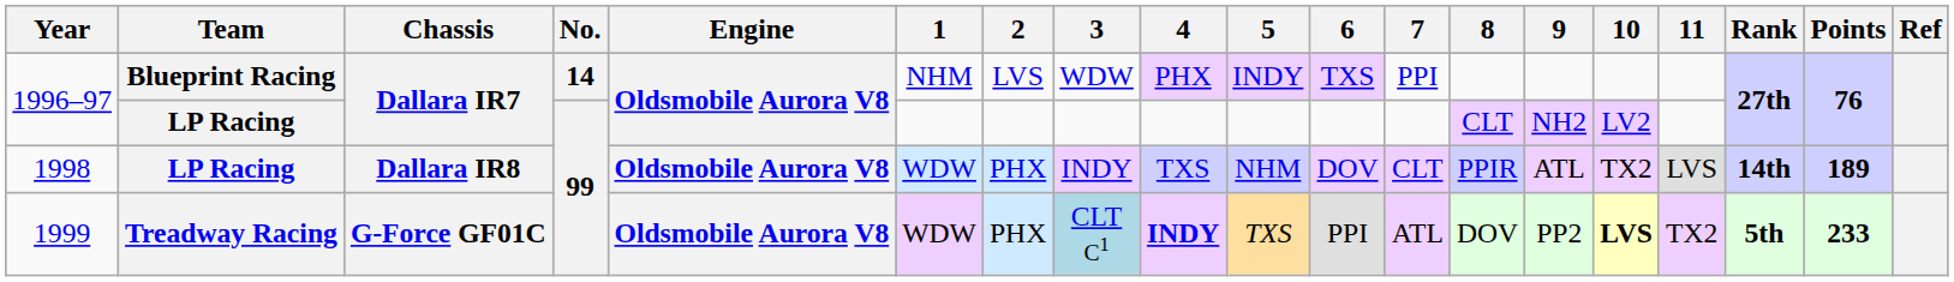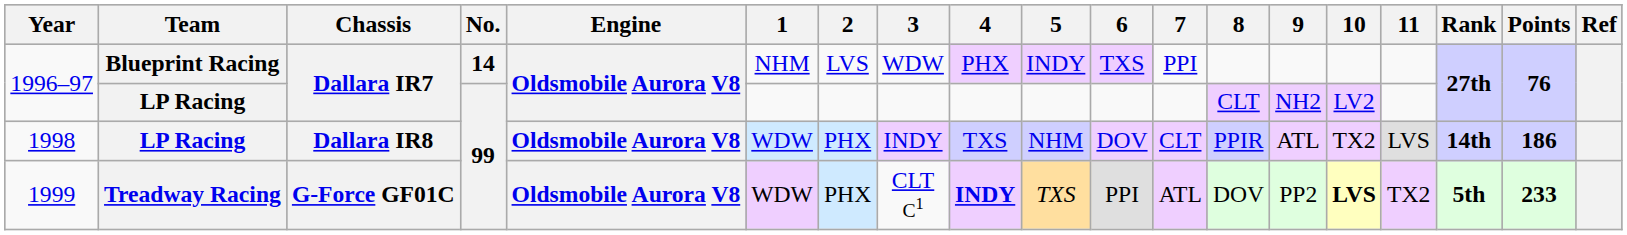 <table class="wikitable" style="text-align:center; font-size:90%">
 <tr>
 <th>Year</th>
 <th>Team</th>
 <th>Chassis</th>
 <th>No.</th>
 <th>Engine</th>
 <th>1</th>
 <th>2</th>
 <th>3</th>
 <th>4</th>
 <th>5</th>
 <th>6</th>
 <th>7</th>
 <th>8</th>
 <th>9</th>
 <th>10</th>
 <th>11</th>
 <th>Rank</th>
 <th>Points</th>
 <th>Ref</th>
 </tr>
 <tr>
 <td rowspan=2><a href='#'>1996–97</a></td>
 <th>Blueprint Racing</th>
 <th rowspan=2><a href='#'>Dallara</a> IR7</th>
 <th>14</th>
 <th rowspan=2><a href='#'>Oldsmobile</a> <a href='#'>Aurora</a> <a href='#'>V8</a></th>
 <td><a href='#'>NHM</a></td>
 <td><a href='#'>LVS</a></td>
 <td><a href='#'>WDW</a></td>
 <td style="background:#EFCFFF;"><a href='#'>PHX</a><br></td>
 <td style="background:#EFCFFF;"><a href='#'>INDY</a><br></td>
 <td style="background:#EFCFFF;"><a href='#'>TXS</a><br></td>
 <td><a href='#'>PPI</a></td>
 <td></td>
 <td></td>
 <td></td>
 <td></td>
 <td rowspan=2 style="background:#CFCFFF;"><strong>27th</strong></td>
 <td rowspan=2 style="background:#CFCFFF;"><strong>76</strong></td>
 <th rowspan=2></th>
 </tr>
 <tr>
 <th>LP Racing</th>
 <th rowspan=3>99</th>
 <td></td>
 <td></td>
 <td></td>
 <td></td>
 <td></td>
 <td></td>
 <td></td>
 <td style="background:#EFCFFF;"><a href='#'>CLT</a><br></td>
 <td style="background:#EFCFFF;"><a href='#'>NH2</a><br></td>
 <td style="background:#EFCFFF;"><a href='#'>LV2</a><br></td>
 <td></td>
 </tr>
 <tr>
 <td><a href='#'>1998</a></td>
 <th><a href='#'>LP Racing</a></th>
 <th><a href='#'>Dallara</a> IR8</th>
 <th><a href='#'>Oldsmobile</a> <a href='#'>Aurora</a> <a href='#'>V8</a></th>
 <td style="background:#CFEAFF;"><a href='#'>WDW</a><br></td>
 <td style="background:#CFEAFF;"><a href='#'>PHX</a><br></td>
 <td style="background:#EFCFFF;"><a href='#'>INDY</a><br></td>
 <td style="background:#CFCFFF;"><a href='#'>TXS</a><br></td>
 <td style="background:#CFCFFF;"><a href='#'>NHM</a><br></td>
 <td style="background:#EFCFFF;"><a href='#'>DOV</a><br></td>
 <td style="background:#EFCFFF;"><a href='#'>CLT</a><br></td>
 <td style="background:#CFCFFF;"><a href='#'>PPIR</a><br></td>
 <td style="background:#EFCFFF;">ATL<br></td>
 <td style="background:#EFCFFF;">TX2<br></td>
 <td style="background:#DFDFDF;">LVS<br></td>
 <td style="background:#CFCFFF;"><strong>14th</strong></td>
-<td style="background:#CFCFFF;"><strong>189</strong></td>
+<td style="background:#CFCFFF;"><strong>186</strong></td>
 <th></th>
 </tr>
 <tr>
 <td><a href='#'>1999</a></td>
 <th><a href='#'>Treadway Racing</a></th>
 <th><a href='#'>G-Force</a> GF01C</th>
 <th><a href='#'>Oldsmobile</a> <a href='#'>Aurora</a> <a href='#'>V8</a></th>
 <td style="background:#EFCFFF;">WDW<br></td>
 <td style="background:#CFEAFF;">PHX<br></td>
-<td style="background: lightblue;"><a href='#'>CLT</a><br><small>C<sup>1</sup></small></td>
+<td><a href='#'>CLT</a><br><small>C<sup>1</sup></small></td>
 <td style="background:#EFCFFF;"><strong><a href='#'>INDY</a><br></strong></td>
 <td style="background:#FFDF9F;"><em>TXS</em><br></td>
 <td style="background:#DFDFDF;">PPI<br></td>
 <td style="background:#EFCFFF;">ATL<br></td>
 <td style="background:#DFFFDF;">DOV<br></td>
 <td style="background:#DFFFDF;">PP2<br></td>
 <td style="background:#FFFFBF;"><strong>LVS</strong><br></td>
 <td style="background:#EFCFFF;">TX2<br></td>
 <td style="background:#DFFFDF;"><strong>5th</strong></td>
 <td style="background:#DFFFDF;"><strong>233</strong></td>
 <th></th>
 </tr>
 </table>
